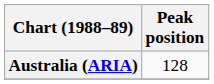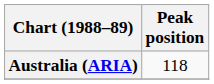 <table class="wikitable sortable plainrowheaders" style="text-align:center">
 <tr>
 <th>Chart (1988–89)</th>
 <th>Peak<br>position</th>
 </tr>
 <tr>
 <th scope="row">Australia (<a href='#'>ARIA</a>)</th>
-<td>128</td>
+<td>118</td>
 </tr>
 <tr>
 </tr>
 <tr>
 </tr>
 <tr>
 </tr>
 <tr>
 </tr>
 <tr>
 </tr>
 <tr>
 </tr>
 </table>
